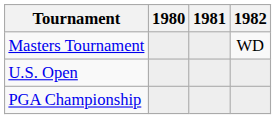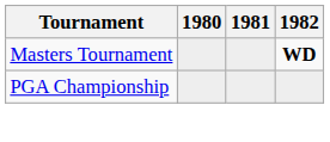 <table class="wikitable" style="font-size:95%;text-align:center;">
 <tr>
 <th>Tournament</th>
 <th>1980</th>
 <th>1981</th>
 <th>1982</th>
 </tr>
 <tr>
 <td align=left><a href='#'>Masters Tournament</a></td>
 <td style="background:#eeeeee;"></td>
 <td style="background:#eeeeee;"></td>
-<td>WD</td>
-</tr>
-<tr>
-<td align=left><a href='#'>U.S. Open</a></td>
-<td style="background:#eeeeee;"></td>
-<td style="background:#eeeeee;"></td>
-<td style="background:#eeeeee;"></td>
+<td><strong>WD</strong></td>
 </tr>
 <tr>
 <td align=left><a href='#'>PGA Championship</a></td>
 <td style="background:#eeeeee;"></td>
 <td style="background:#eeeeee;"></td>
 <td style="background:#eeeeee;"></td>
 </tr>
 </table>
